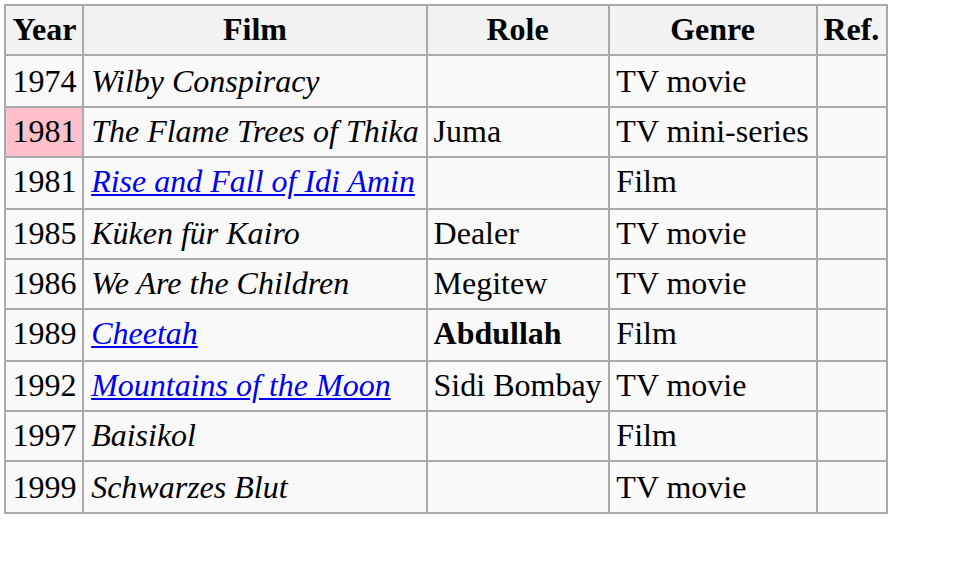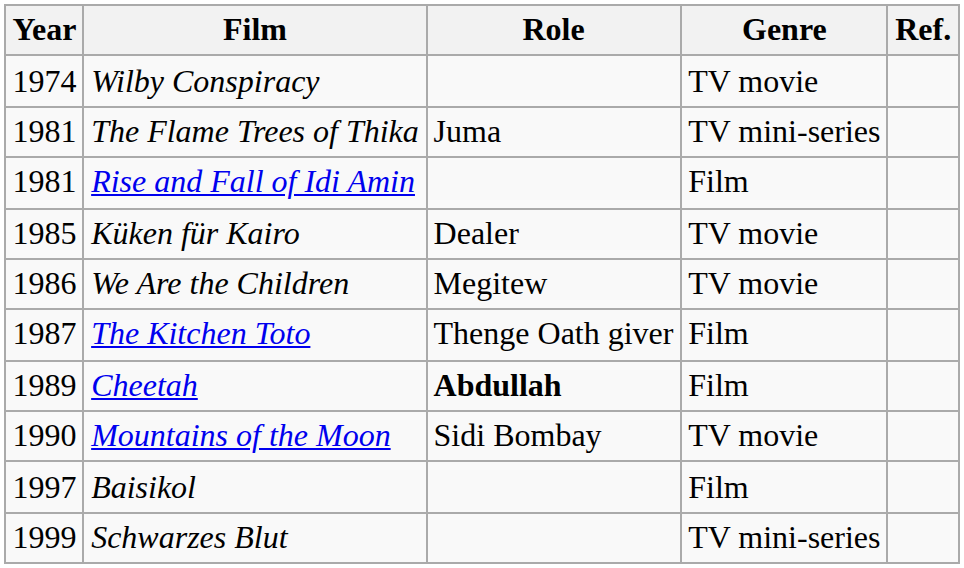 <table class="wikitable">
 <tr>
 <th>Year</th>
 <th>Film</th>
 <th>Role</th>
 <th>Genre</th>
 <th>Ref.</th>
 </tr>
 <tr>
 <td>1974</td>
 <td><em>Wilby Conspiracy</em></td>
 <td></td>
 <td>TV movie</td>
 <td></td>
 </tr>
 <tr>
-<td style="background: pink;">1981</td>
+<td>1981</td>
 <td><em>The Flame Trees of Thika</em></td>
 <td>Juma</td>
 <td>TV mini-series</td>
 <td></td>
 </tr>
 <tr>
 <td>1981</td>
 <td><em><a href='#'>Rise and Fall of Idi Amin</a></em></td>
 <td></td>
 <td>Film</td>
 <td></td>
 </tr>
 <tr>
 <td>1985</td>
 <td><em>Küken für Kairo</em></td>
 <td>Dealer</td>
 <td>TV movie</td>
 <td></td>
 </tr>
 <tr>
 <td>1986</td>
 <td><em>We Are the Children</em></td>
 <td>Megitew</td>
 <td>TV movie</td>
 <td></td>
 </tr>
 <tr>
+<td>1987</td>
+<td><em><a href='#'>The Kitchen Toto</a></em></td>
+<td>Thenge Oath giver</td>
+<td>Film</td>
+<td></td>
+</tr>
+<tr>
 <td>1989</td>
 <td><em><a href='#'>Cheetah</a></em></td>
 <td><strong>Abdullah</strong></td>
 <td>Film</td>
 <td></td>
 </tr>
 <tr>
-<td>1992</td>
+<td>1990</td>
 <td><em><a href='#'>Mountains of the Moon</a></em></td>
 <td>Sidi Bombay</td>
 <td>TV movie</td>
 <td></td>
 </tr>
 <tr>
 <td>1997</td>
 <td><em>Baisikol</em></td>
 <td></td>
 <td>Film</td>
 <td></td>
 </tr>
 <tr>
 <td>1999</td>
 <td><em>Schwarzes Blut</em></td>
 <td></td>
-<td>TV movie</td>
+<td>TV mini-series</td>
 <td></td>
 </tr>
 </table>
